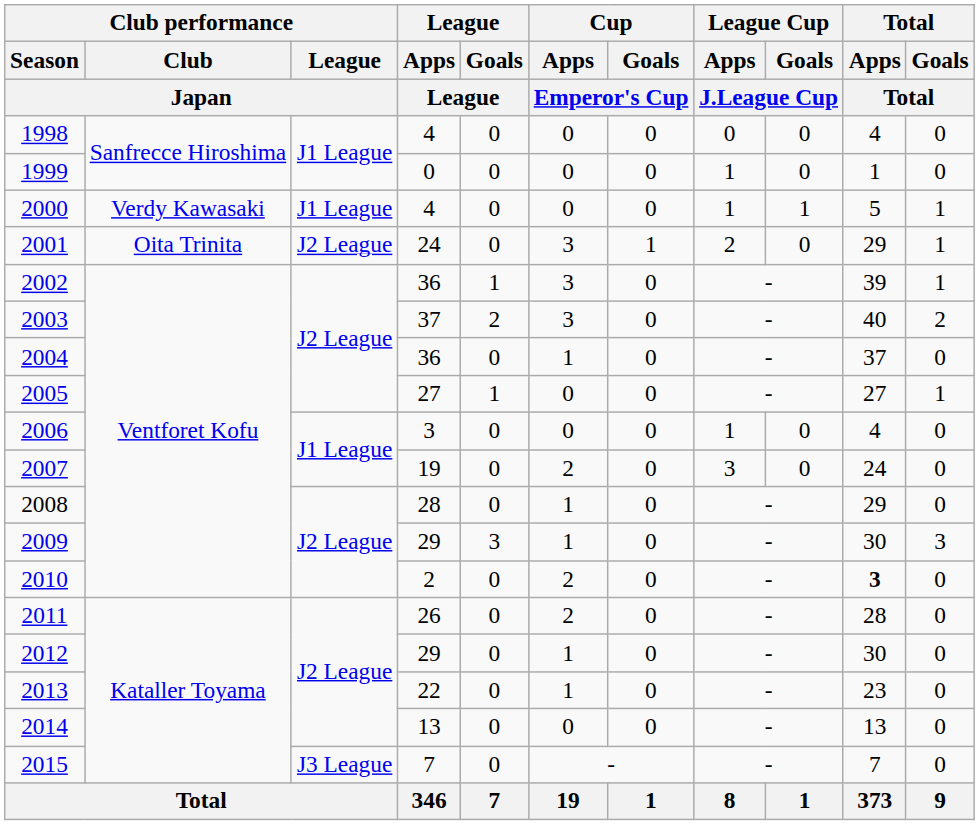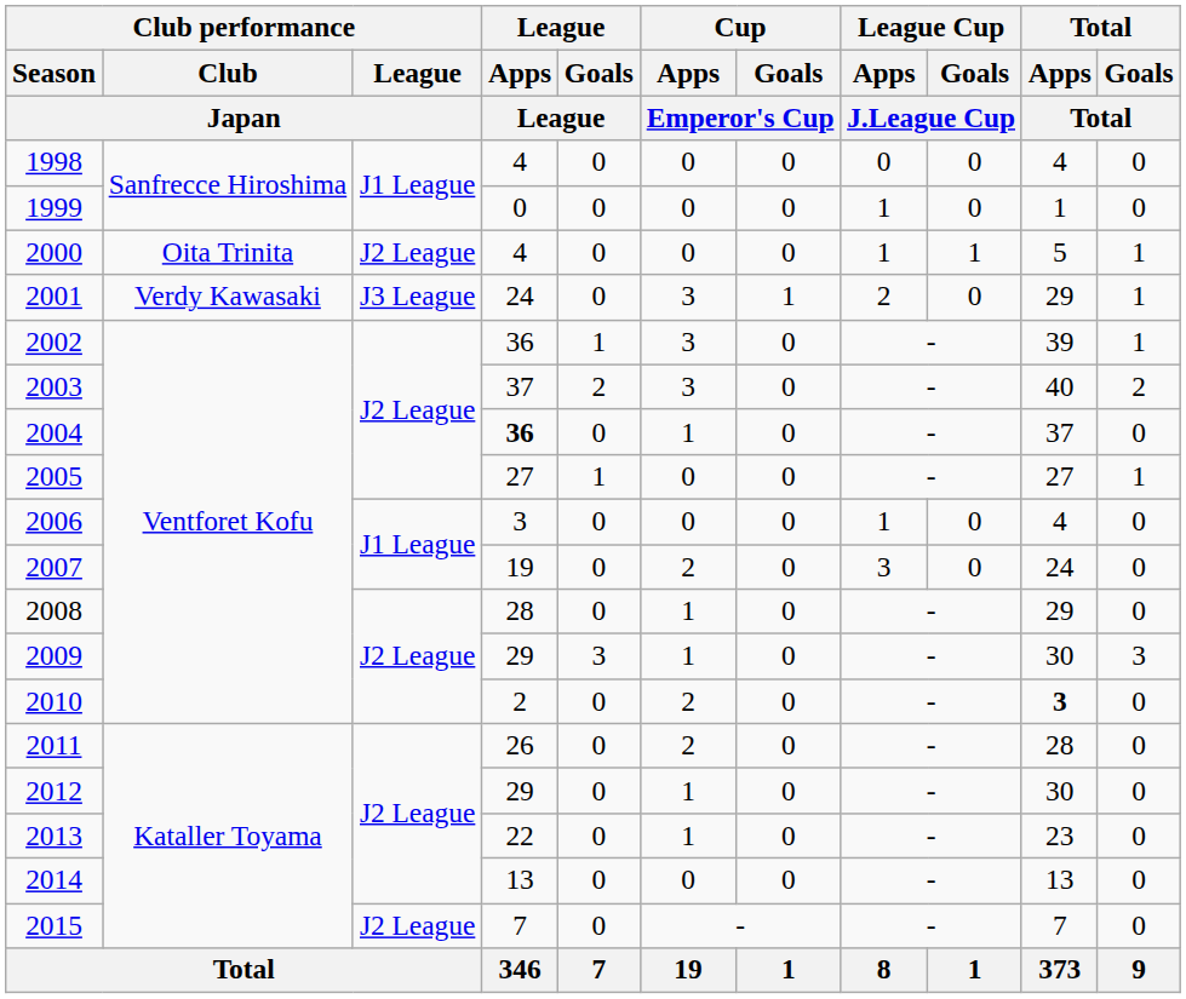 <table class="wikitable" style="text-align:center;">
 <tr>
 <th colspan=3>Club performance</th>
 <th colspan=2>League</th>
 <th colspan=2>Cup</th>
 <th colspan=2>League Cup</th>
 <th colspan=2>Total</th>
 </tr>
 <tr>
 <th>Season</th>
 <th>Club</th>
 <th>League</th>
 <th>Apps</th>
 <th>Goals</th>
 <th>Apps</th>
 <th>Goals</th>
 <th>Apps</th>
 <th>Goals</th>
 <th>Apps</th>
 <th>Goals</th>
 </tr>
 <tr>
 <th colspan=3>Japan</th>
 <th colspan=2>League</th>
 <th colspan=2><a href='#'>Emperor's Cup</a></th>
 <th colspan=2><a href='#'>J.League Cup</a></th>
 <th colspan=2>Total</th>
 </tr>
 <tr>
 <td><a href='#'>1998</a></td>
 <td rowspan="2"><a href='#'>Sanfrecce Hiroshima</a></td>
 <td rowspan="2"><a href='#'>J1 League</a></td>
 <td>4</td>
 <td>0</td>
 <td>0</td>
 <td>0</td>
 <td>0</td>
 <td>0</td>
 <td>4</td>
 <td>0</td>
 </tr>
 <tr>
 <td><a href='#'>1999</a></td>
 <td>0</td>
 <td>0</td>
 <td>0</td>
 <td>0</td>
 <td>1</td>
 <td>0</td>
 <td>1</td>
 <td>0</td>
 </tr>
 <tr>
 <td><a href='#'>2000</a></td>
-<td><a href='#'>Verdy Kawasaki</a></td>
-<td><a href='#'>J1 League</a></td>
+<td><a href='#'>Oita Trinita</a></td>
+<td><a href='#'>J2 League</a></td>
 <td>4</td>
 <td>0</td>
 <td>0</td>
 <td>0</td>
 <td>1</td>
 <td>1</td>
 <td>5</td>
 <td>1</td>
 </tr>
 <tr>
 <td><a href='#'>2001</a></td>
-<td><a href='#'>Oita Trinita</a></td>
-<td><a href='#'>J2 League</a></td>
+<td><a href='#'>Verdy Kawasaki</a></td>
+<td><a href='#'>J3 League</a></td>
 <td>24</td>
 <td>0</td>
 <td>3</td>
 <td>1</td>
 <td>2</td>
 <td>0</td>
 <td>29</td>
 <td>1</td>
 </tr>
 <tr>
 <td><a href='#'>2002</a></td>
 <td rowspan="9"><a href='#'>Ventforet Kofu</a></td>
 <td rowspan="4"><a href='#'>J2 League</a></td>
 <td>36</td>
 <td>1</td>
 <td>3</td>
 <td>0</td>
 <td colspan="2">-</td>
 <td>39</td>
 <td>1</td>
 </tr>
 <tr>
 <td><a href='#'>2003</a></td>
 <td>37</td>
 <td>2</td>
 <td>3</td>
 <td>0</td>
 <td colspan="2">-</td>
 <td>40</td>
 <td>2</td>
 </tr>
 <tr>
 <td><a href='#'>2004</a></td>
-<td>36</td>
+<td><strong>36</strong></td>
 <td>0</td>
 <td>1</td>
 <td>0</td>
 <td colspan="2">-</td>
 <td>37</td>
 <td>0</td>
 </tr>
 <tr>
 <td><a href='#'>2005</a></td>
 <td>27</td>
 <td>1</td>
 <td>0</td>
 <td>0</td>
 <td colspan="2">-</td>
 <td>27</td>
 <td>1</td>
 </tr>
 <tr>
 <td><a href='#'>2006</a></td>
 <td rowspan="2"><a href='#'>J1 League</a></td>
 <td>3</td>
 <td>0</td>
 <td>0</td>
 <td>0</td>
 <td>1</td>
 <td>0</td>
 <td>4</td>
 <td>0</td>
 </tr>
 <tr>
 <td><a href='#'>2007</a></td>
 <td>19</td>
 <td>0</td>
 <td>2</td>
 <td>0</td>
 <td>3</td>
 <td>0</td>
 <td>24</td>
 <td>0</td>
 </tr>
 <tr>
 <td>2008</td>
 <td rowspan="3"><a href='#'>J2 League</a></td>
 <td>28</td>
 <td>0</td>
 <td>1</td>
 <td>0</td>
 <td colspan="2">-</td>
 <td>29</td>
 <td>0</td>
 </tr>
 <tr>
 <td><a href='#'>2009</a></td>
 <td>29</td>
 <td>3</td>
 <td>1</td>
 <td>0</td>
 <td colspan="2">-</td>
 <td>30</td>
 <td>3</td>
 </tr>
 <tr>
 <td><a href='#'>2010</a></td>
 <td>2</td>
 <td>0</td>
 <td>2</td>
 <td>0</td>
 <td colspan="2">-</td>
 <td><strong>3</strong></td>
 <td>0</td>
 </tr>
 <tr>
 <td><a href='#'>2011</a></td>
 <td rowspan="5"><a href='#'>Kataller Toyama</a></td>
 <td rowspan="4"><a href='#'>J2 League</a></td>
 <td>26</td>
 <td>0</td>
 <td>2</td>
 <td>0</td>
 <td colspan="2">-</td>
 <td>28</td>
 <td>0</td>
 </tr>
 <tr>
 <td><a href='#'>2012</a></td>
 <td>29</td>
 <td>0</td>
 <td>1</td>
 <td>0</td>
 <td colspan="2">-</td>
 <td>30</td>
 <td>0</td>
 </tr>
 <tr>
 <td><a href='#'>2013</a></td>
 <td>22</td>
 <td>0</td>
 <td>1</td>
 <td>0</td>
 <td colspan="2">-</td>
 <td>23</td>
 <td>0</td>
 </tr>
 <tr>
 <td><a href='#'>2014</a></td>
 <td>13</td>
 <td>0</td>
 <td>0</td>
 <td>0</td>
 <td colspan="2">-</td>
 <td>13</td>
 <td>0</td>
 </tr>
 <tr>
 <td><a href='#'>2015</a></td>
-<td><a href='#'>J3 League</a></td>
+<td><a href='#'>J2 League</a></td>
 <td>7</td>
 <td>0</td>
 <td colspan="2">-</td>
 <td colspan="2">-</td>
 <td>7</td>
 <td>0</td>
 </tr>
 <tr>
 <th colspan=3>Total</th>
 <th>346</th>
 <th>7</th>
 <th>19</th>
 <th>1</th>
 <th>8</th>
 <th>1</th>
 <th>373</th>
 <th>9</th>
 </tr>
 </table>
